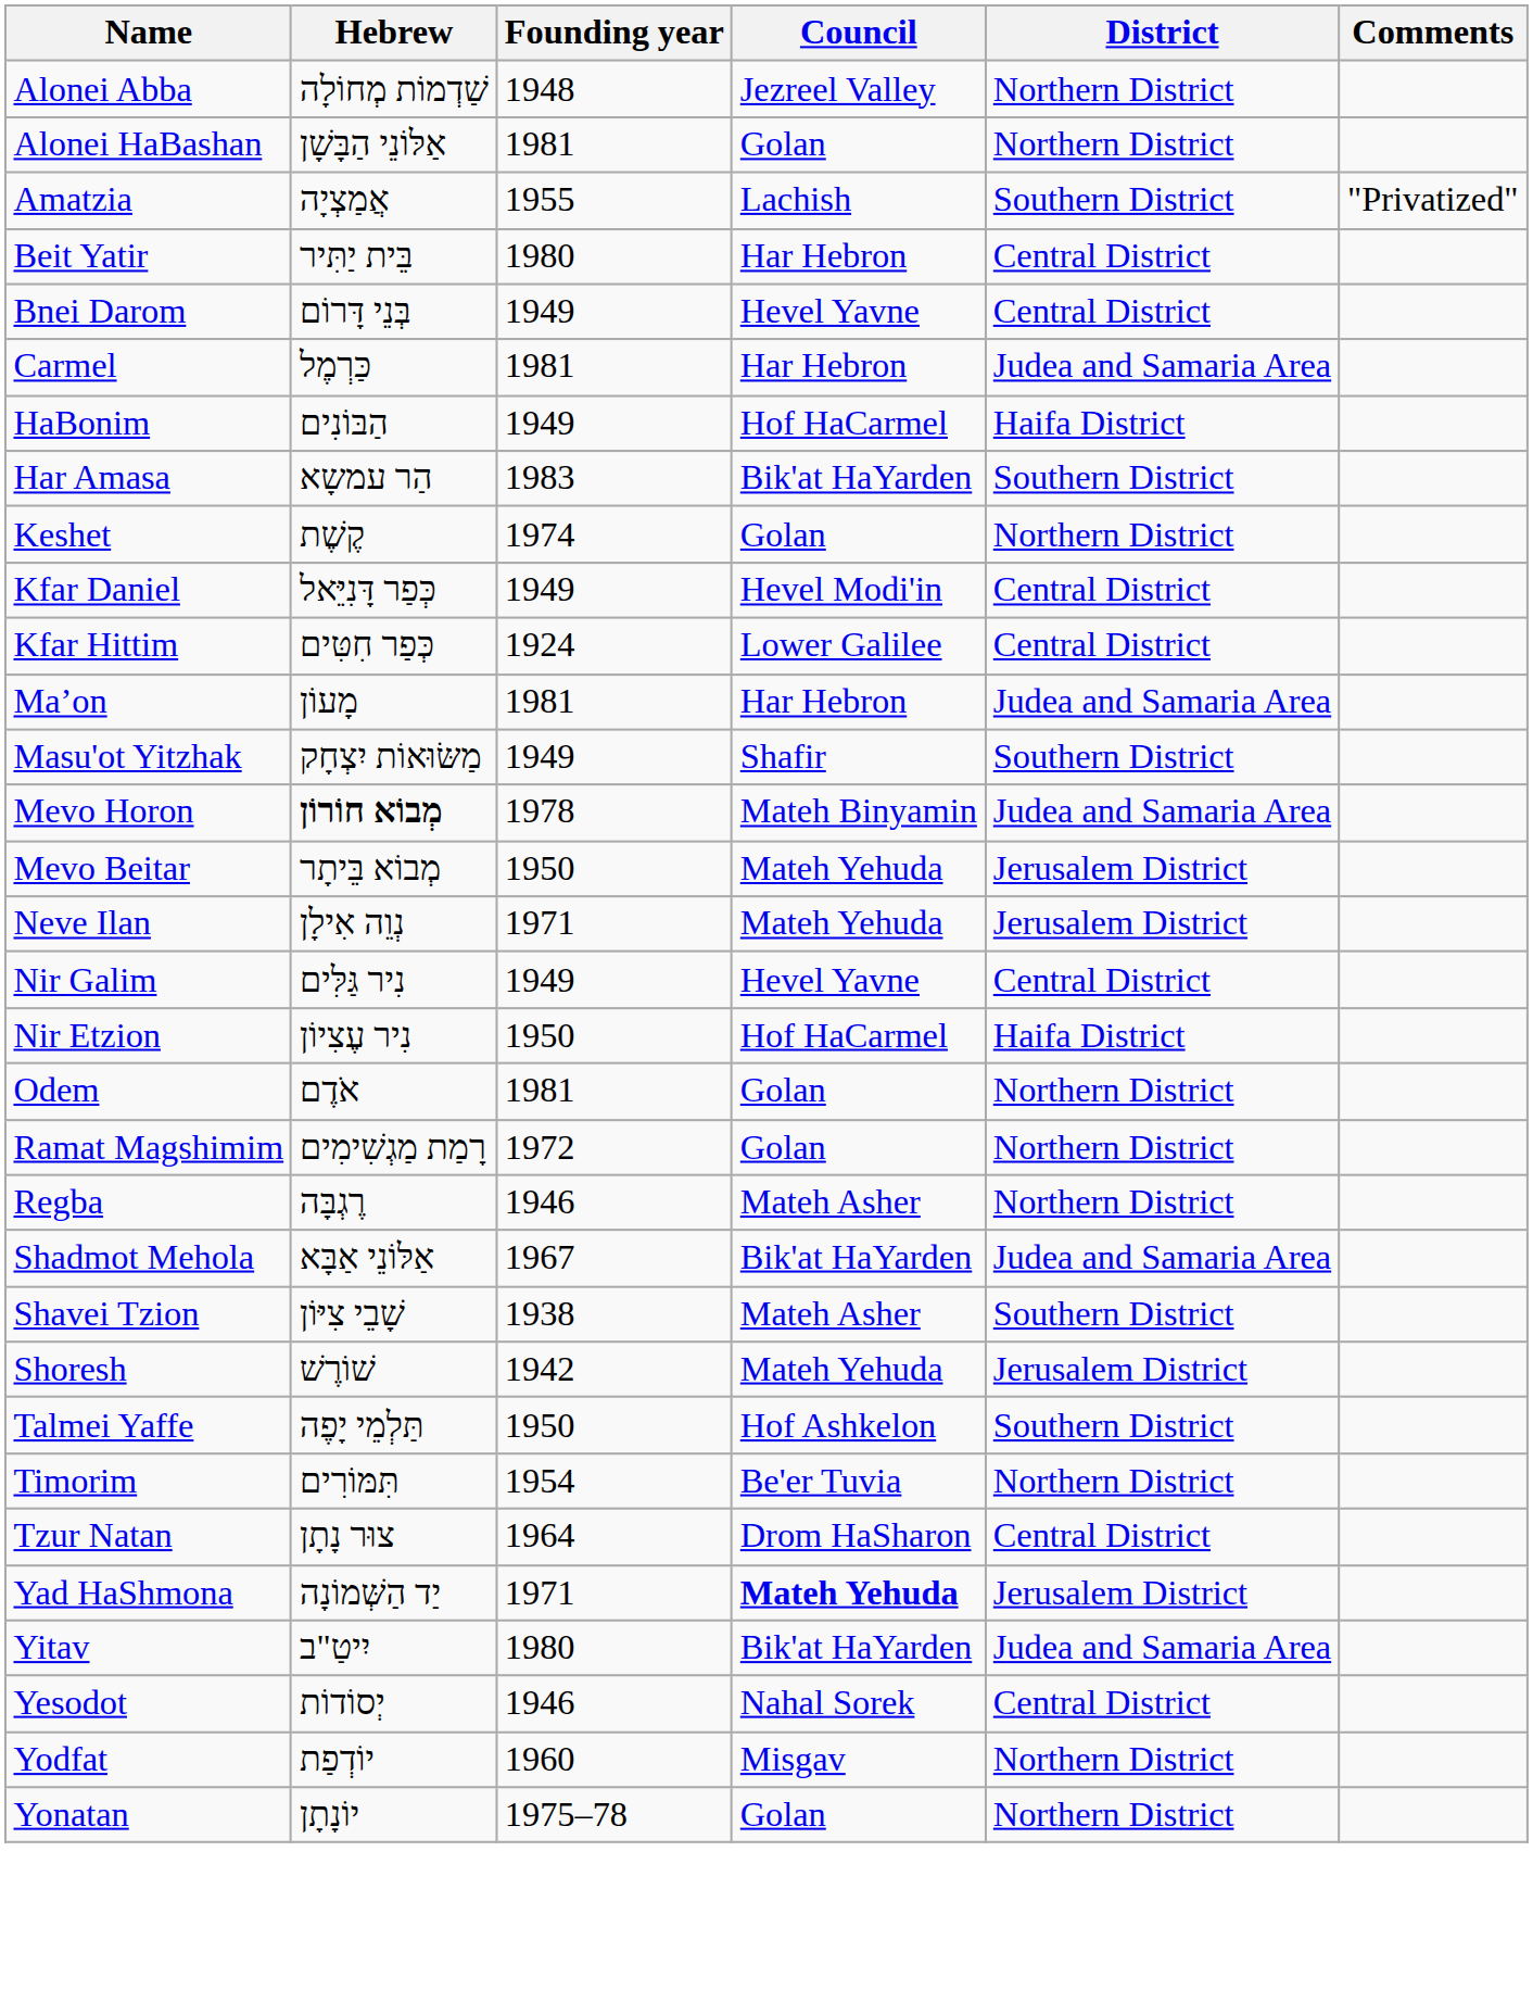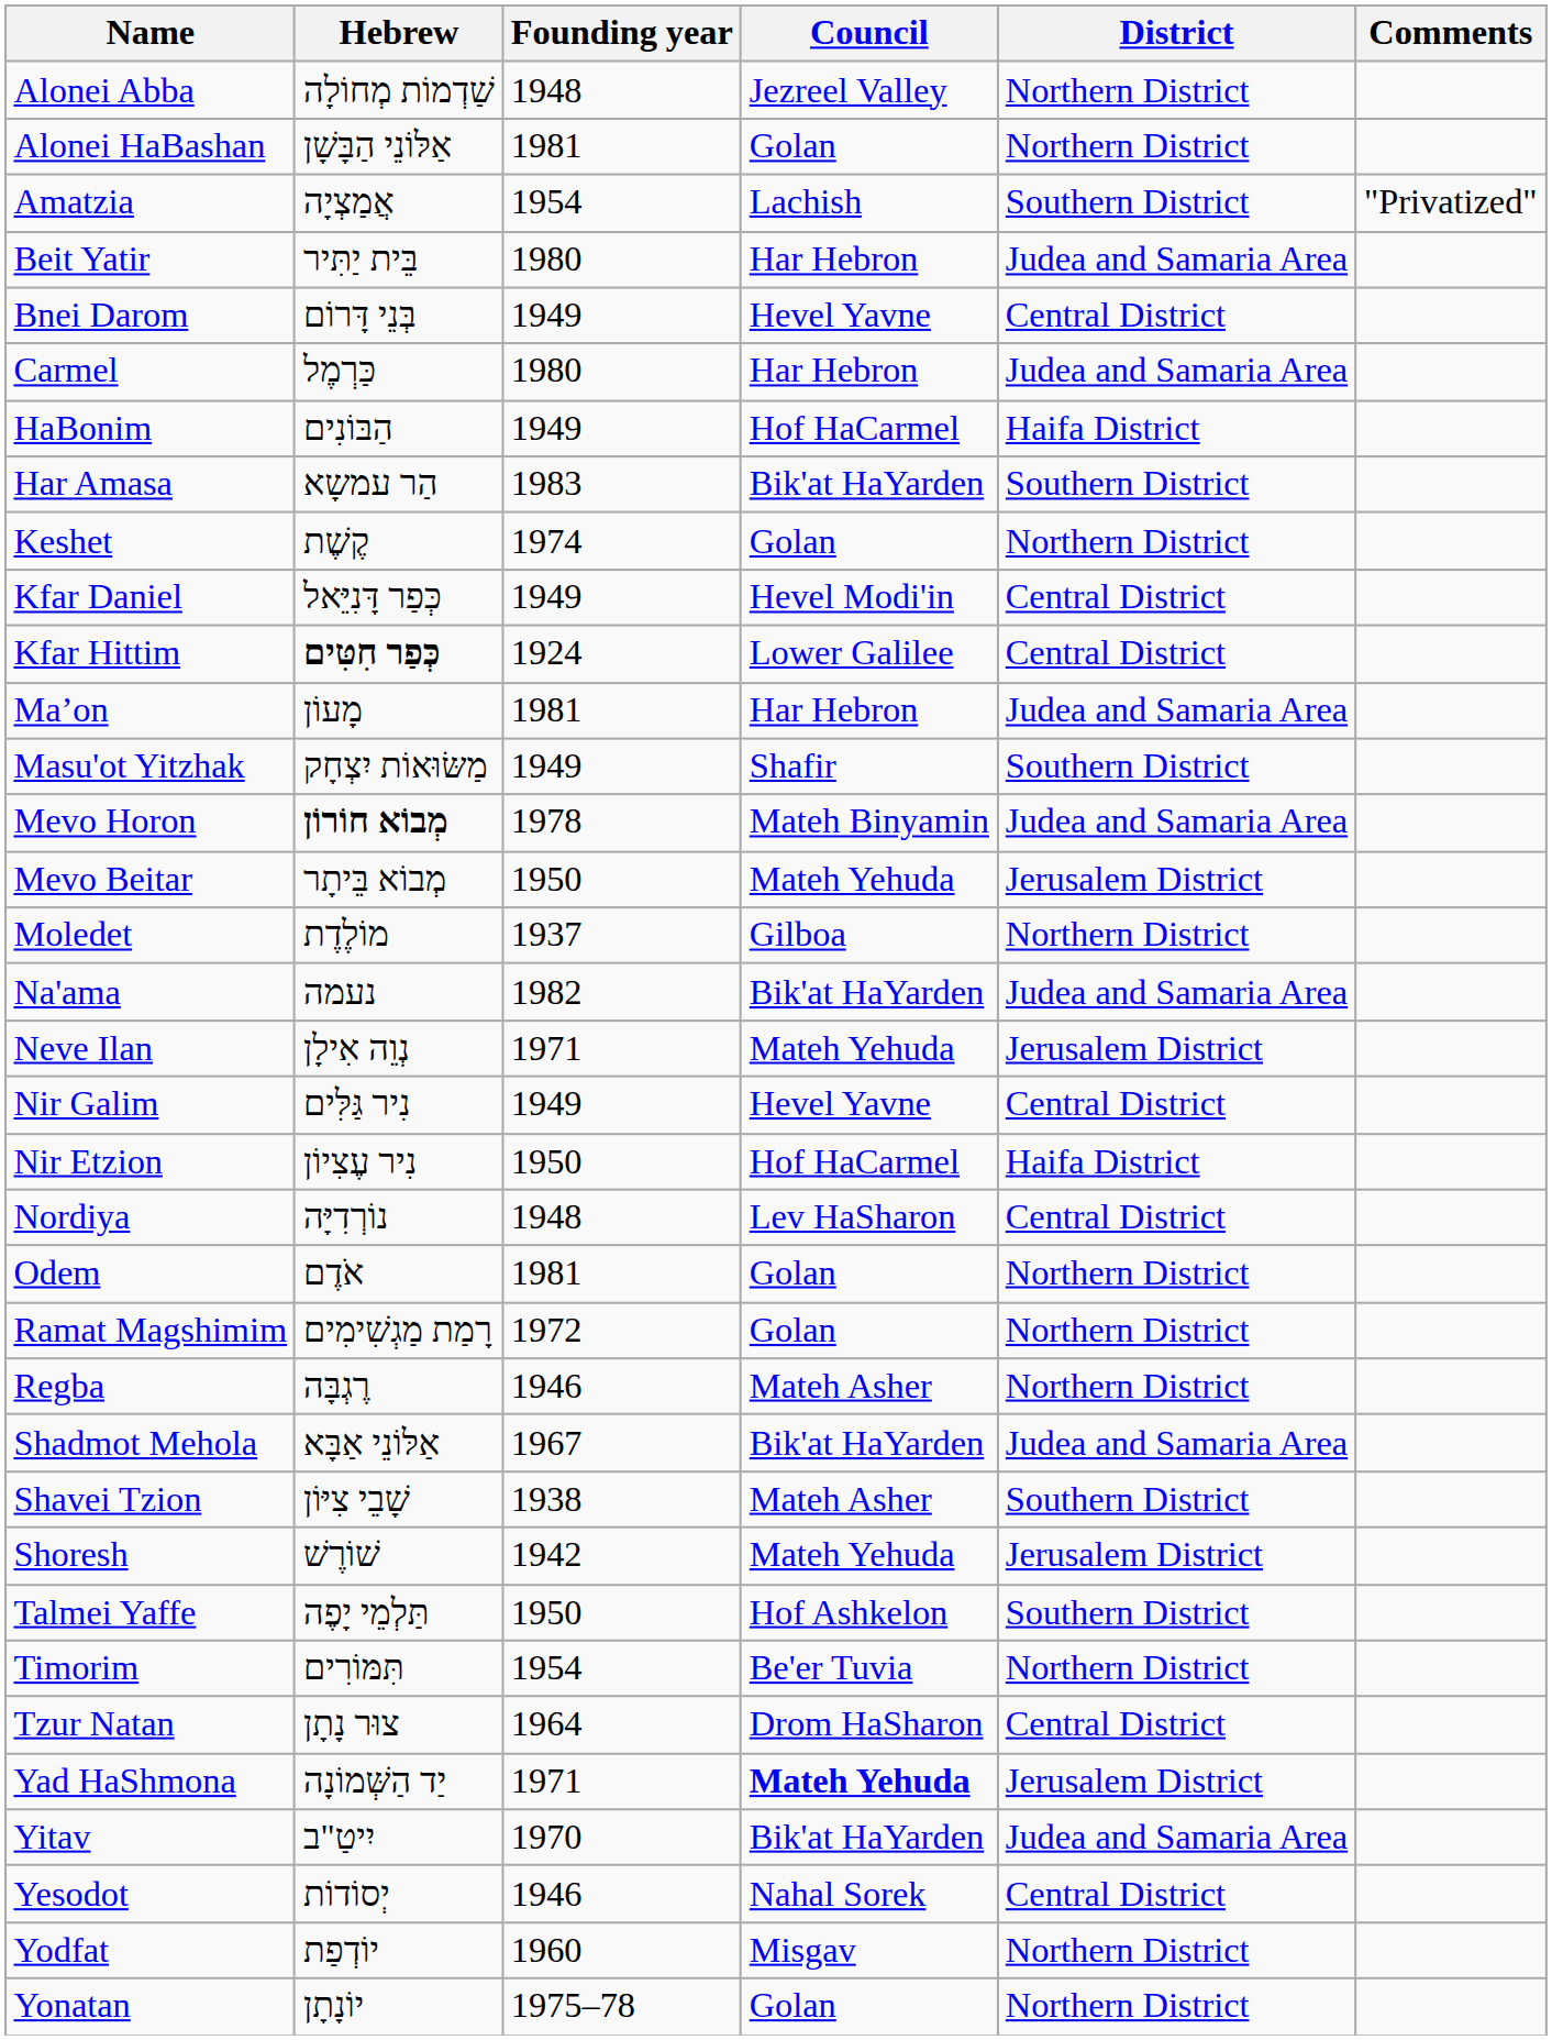 <table class="wikitable sortable">
 <tr>
 <th>Name</th>
 <th>Hebrew</th>
 <th>Founding year</th>
 <th><a href='#'>Council</a></th>
 <th><a href='#'>District</a></th>
 <th>Comments</th>
 </tr>
 <tr>
 <td><a href='#'>Alonei Abba</a></td>
 <td>שַׁדְמוֹת מְחוֹלָה</td>
 <td>1948</td>
 <td><a href='#'>Jezreel Valley</a></td>
 <td><a href='#'>Northern District</a></td>
 <td></td>
 </tr>
 <tr>
 <td><a href='#'>Alonei HaBashan</a></td>
 <td>אַלּוֹנֵי הַבָּשָׁן</td>
 <td>1981</td>
 <td><a href='#'>Golan</a></td>
 <td><a href='#'>Northern District</a></td>
 <td></td>
 </tr>
 <tr>
 <td><a href='#'>Amatzia</a></td>
 <td>אֲמַצְיָה</td>
-<td>1955</td>
+<td>1954</td>
 <td><a href='#'>Lachish</a></td>
 <td><a href='#'>Southern District</a></td>
 <td>"Privatized"</td>
 </tr>
 <tr>
 <td><a href='#'>Beit Yatir</a></td>
 <td>בֵּית יַתִּיר</td>
 <td>1980</td>
 <td><a href='#'>Har Hebron</a></td>
-<td><a href='#'>Central District</a></td>
+<td><a href='#'>Judea and Samaria Area</a></td>
 <td></td>
 </tr>
 <tr>
 <td><a href='#'>Bnei Darom</a></td>
 <td>בְּנֵי דָּרוֹם</td>
 <td>1949</td>
 <td><a href='#'>Hevel Yavne</a></td>
 <td><a href='#'>Central District</a></td>
 <td></td>
 </tr>
 <tr>
 <td><a href='#'>Carmel</a></td>
 <td>כַּרְמֶל</td>
-<td>1981</td>
+<td>1980</td>
 <td><a href='#'>Har Hebron</a></td>
 <td><a href='#'>Judea and Samaria Area</a></td>
 <td></td>
 </tr>
 <tr>
 <td><a href='#'>HaBonim</a></td>
 <td>הַבּוֹנִים</td>
 <td>1949</td>
 <td><a href='#'>Hof HaCarmel</a></td>
 <td><a href='#'>Haifa District</a></td>
 <td></td>
 </tr>
 <tr>
 <td><a href='#'>Har Amasa</a></td>
 <td>הַר עמשָא</td>
 <td>1983</td>
 <td><a href='#'>Bik'at HaYarden</a></td>
 <td><a href='#'>Southern District</a></td>
 <td></td>
 </tr>
 <tr>
 <td><a href='#'>Keshet</a></td>
 <td>קֶשֶׁת</td>
 <td>1974</td>
 <td><a href='#'>Golan</a></td>
 <td><a href='#'>Northern District</a></td>
 <td></td>
 </tr>
 <tr>
 <td><a href='#'>Kfar Daniel</a></td>
 <td>כְּפַר דָּנִיֵּאל</td>
 <td>1949</td>
 <td><a href='#'>Hevel Modi'in</a></td>
 <td><a href='#'>Central District</a></td>
 <td></td>
 </tr>
 <tr>
 <td><a href='#'>Kfar Hittim</a></td>
-<td>כְּפַר חִטִּים</td>
+<td><strong>כְּפַר חִטִּים</strong></td>
 <td>1924</td>
 <td><a href='#'>Lower Galilee</a></td>
 <td><a href='#'>Central District</a></td>
 <td></td>
 </tr>
 <tr>
 <td><a href='#'>Ma’on</a></td>
 <td>מָעוֹן</td>
 <td>1981</td>
 <td><a href='#'>Har Hebron</a></td>
 <td><a href='#'>Judea and Samaria Area</a></td>
 <td></td>
 </tr>
 <tr>
 <td><a href='#'>Masu'ot Yitzhak</a></td>
 <td>מַשּׂוּאוֹת יִצְחָק</td>
 <td>1949</td>
 <td><a href='#'>Shafir</a></td>
 <td><a href='#'>Southern District</a></td>
 <td></td>
 </tr>
 <tr>
 <td><a href='#'>Mevo Horon</a></td>
 <td><strong>מְבוֹא חוֹרוֹן</strong></td>
 <td>1978</td>
 <td><a href='#'>Mateh Binyamin</a></td>
 <td><a href='#'>Judea and Samaria Area</a></td>
 <td></td>
 </tr>
 <tr>
 <td><a href='#'>Mevo Beitar</a></td>
 <td>מְבוֹא בֵּיתָר</td>
 <td>1950</td>
 <td><a href='#'>Mateh Yehuda</a></td>
 <td><a href='#'>Jerusalem District</a></td>
 <td></td>
 </tr>
 <tr>
+<td><a href='#'>Moledet</a></td>
+<td>מוֹלֶדֶת</td>
+<td>1937</td>
+<td><a href='#'>Gilboa</a></td>
+<td><a href='#'>Northern District</a></td>
+<td></td>
+</tr>
+<tr>
+<td><a href='#'>Na'ama</a></td>
+<td>נעמה</td>
+<td>1982</td>
+<td><a href='#'>Bik'at HaYarden</a></td>
+<td><a href='#'>Judea and Samaria Area</a></td>
+<td></td>
+</tr>
+<tr>
 <td><a href='#'>Neve Ilan</a></td>
 <td>נְוֵה אִילָן</td>
 <td>1971</td>
 <td><a href='#'>Mateh Yehuda</a></td>
 <td><a href='#'>Jerusalem District</a></td>
 <td></td>
 </tr>
 <tr>
 <td><a href='#'>Nir Galim</a></td>
 <td>נִיר גַּלִּים</td>
 <td>1949</td>
 <td><a href='#'>Hevel Yavne</a></td>
 <td><a href='#'>Central District</a></td>
 <td></td>
 </tr>
 <tr>
 <td><a href='#'>Nir Etzion</a></td>
 <td>נִיר עֶצִיוֹן</td>
 <td>1950</td>
 <td><a href='#'>Hof HaCarmel</a></td>
 <td><a href='#'>Haifa District</a></td>
+<td></td>
+</tr>
+<tr>
+<td><a href='#'>Nordiya</a></td>
+<td>נוֹרְדִיָּה</td>
+<td>1948</td>
+<td><a href='#'>Lev HaSharon</a></td>
+<td><a href='#'>Central District</a></td>
 <td></td>
 </tr>
 <tr>
 <td><a href='#'>Odem</a></td>
 <td>אֹדֶם</td>
 <td>1981</td>
 <td><a href='#'>Golan</a></td>
 <td><a href='#'>Northern District</a></td>
 <td></td>
 </tr>
 <tr>
 <td><a href='#'>Ramat Magshimim</a></td>
 <td>רָמַת מַגְשִׁימִים</td>
 <td>1972</td>
 <td><a href='#'>Golan</a></td>
 <td><a href='#'>Northern District</a></td>
 <td></td>
 </tr>
 <tr>
 <td><a href='#'>Regba</a></td>
 <td>רֶגְבָּה</td>
 <td>1946</td>
 <td><a href='#'>Mateh Asher</a></td>
 <td><a href='#'>Northern District</a></td>
 <td></td>
 </tr>
 <tr>
 <td><a href='#'>Shadmot Mehola</a></td>
 <td>אַלּוֹנֵי אַבָּא</td>
 <td>1967</td>
 <td><a href='#'>Bik'at HaYarden</a></td>
 <td><a href='#'>Judea and Samaria Area</a></td>
 <td></td>
 </tr>
 <tr>
 <td><a href='#'>Shavei Tzion</a></td>
 <td>שָׁבֵי צִיּוֹן</td>
 <td>1938</td>
 <td><a href='#'>Mateh Asher</a></td>
 <td><a href='#'>Southern District</a></td>
 <td></td>
 </tr>
 <tr>
 <td><a href='#'>Shoresh</a></td>
 <td>שׁוֹרֶשׁ</td>
 <td>1942</td>
 <td><a href='#'>Mateh Yehuda</a></td>
 <td><a href='#'>Jerusalem District</a></td>
 <td></td>
 </tr>
 <tr>
 <td><a href='#'>Talmei Yaffe</a></td>
 <td>תַּלְמֵי יָפֶה</td>
 <td>1950</td>
 <td><a href='#'>Hof Ashkelon</a></td>
 <td><a href='#'>Southern District</a></td>
 <td></td>
 </tr>
 <tr>
 <td><a href='#'>Timorim</a></td>
 <td>תִּמּוֹרִים</td>
 <td>1954</td>
 <td><a href='#'>Be'er Tuvia</a></td>
 <td><a href='#'>Northern District</a></td>
 <td></td>
 </tr>
 <tr>
 <td><a href='#'>Tzur Natan</a></td>
 <td>צוּר נָתָן</td>
 <td>1964</td>
 <td><a href='#'>Drom HaSharon</a></td>
 <td><a href='#'>Central District</a></td>
 <td></td>
 </tr>
 <tr>
 <td><a href='#'>Yad HaShmona</a></td>
 <td>יַד הַשְּׁמוֹנָה</td>
 <td>1971</td>
 <td><strong><a href='#'>Mateh Yehuda</a></strong></td>
 <td><a href='#'>Jerusalem District</a></td>
 <td></td>
 </tr>
 <tr>
 <td><a href='#'>Yitav</a></td>
 <td>יִיטַ"ב</td>
-<td>1980</td>
+<td>1970</td>
 <td><a href='#'>Bik'at HaYarden</a></td>
 <td><a href='#'>Judea and Samaria Area</a></td>
 <td></td>
 </tr>
 <tr>
 <td><a href='#'>Yesodot</a></td>
 <td>יְסוֹדוֹת</td>
 <td>1946</td>
 <td><a href='#'>Nahal Sorek</a></td>
 <td><a href='#'>Central District</a></td>
 <td></td>
 </tr>
 <tr>
 <td><a href='#'>Yodfat</a></td>
 <td>יוֹדְפַת</td>
 <td>1960</td>
 <td><a href='#'>Misgav</a></td>
 <td><a href='#'>Northern District</a></td>
 <td></td>
 </tr>
 <tr>
 <td><a href='#'>Yonatan</a></td>
 <td>יוֹנָתָן</td>
 <td>1975–78</td>
 <td><a href='#'>Golan</a></td>
 <td><a href='#'>Northern District</a></td>
 <td></td>
 </tr>
 </table>
